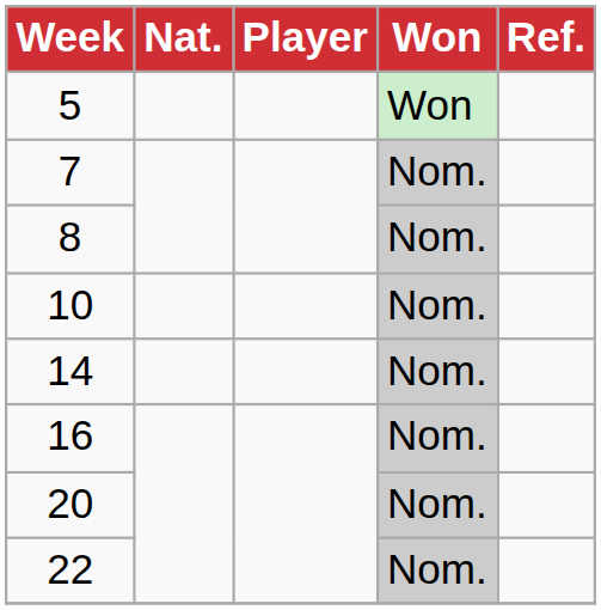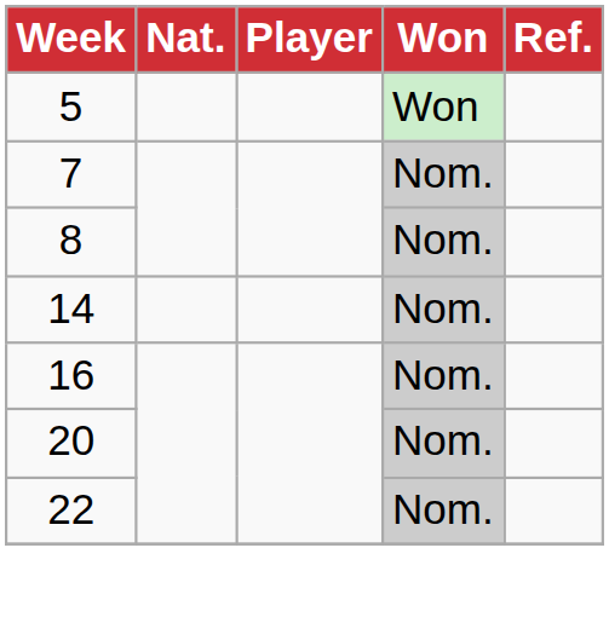 <table class="wikitable sortable">
 <tr>
 <th style="background:#d02e35; color:#fff;">Week</th>
 <th style="background:#d02e35; color:#fff;">Nat.</th>
 <th style="background:#d02e35; color:#fff;">Player</th>
 <th style="background:#d02e35; color:#fff;">Won</th>
 <th style="background:#d02e35; color:#fff;">Ref.</th>
 </tr>
 <tr>
 <td align=center>5</td>
 <td></td>
 <td></td>
 <td style="background:#cec;">Won</td>
 <td></td>
 </tr>
 <tr>
 <td align=center>7</td>
 <td rowspan="2"></td>
 <td rowspan="2"></td>
 <td style="background:#ccc;">Nom.</td>
 <td></td>
 </tr>
 <tr>
 <td align=center>8</td>
-<td style="background:#ccc;">Nom.</td>
-<td></td>
-</tr>
-<tr>
-<td align=center>10</td>
-<td></td>
-<td></td>
 <td style="background:#ccc;">Nom.</td>
 <td></td>
 </tr>
 <tr>
 <td align=center>14</td>
 <td></td>
 <td></td>
 <td style="background:#ccc;">Nom.</td>
 <td></td>
 </tr>
 <tr>
 <td align=center>16</td>
 <td rowspan="3"></td>
 <td rowspan="3"></td>
 <td style="background:#ccc;">Nom.</td>
 <td></td>
 </tr>
 <tr>
 <td align=center>20</td>
 <td style="background:#ccc;">Nom.</td>
 <td></td>
 </tr>
 <tr>
 <td align=center>22</td>
 <td style="background:#ccc;">Nom.</td>
 <td></td>
 </tr>
 <tr>
 </tr>
 </table>
